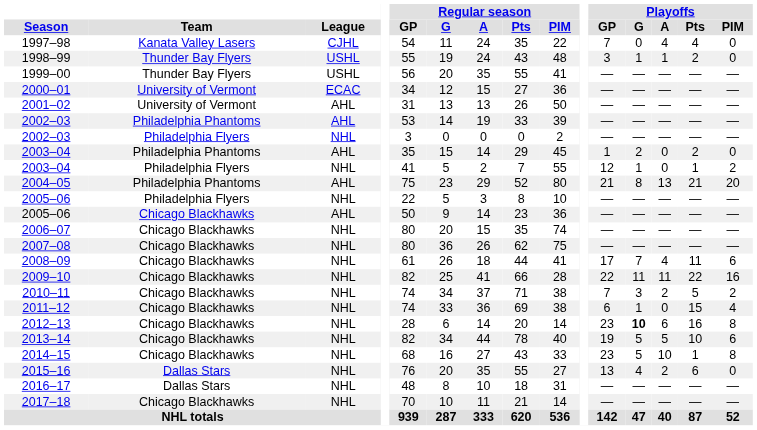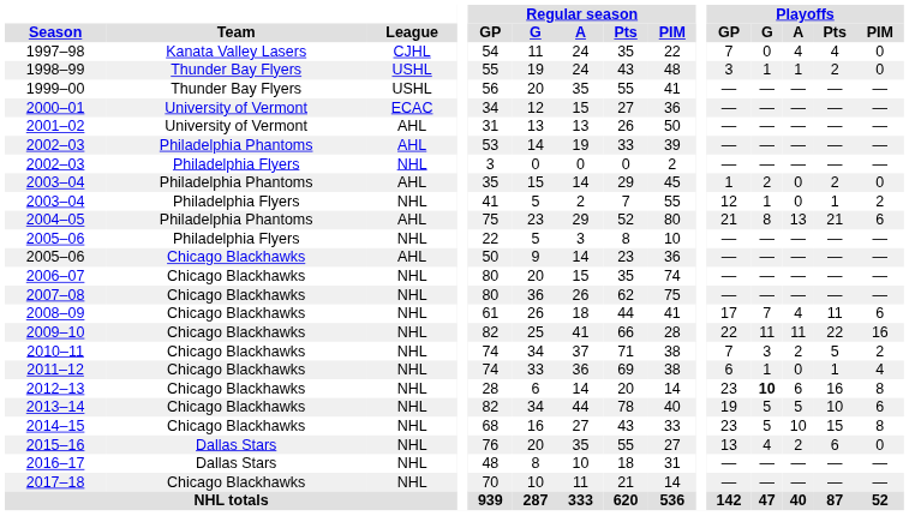 <table border="0" cellpadding="1" cellspacing="0" style="text-align:center; width:60em">
 <tr bgcolor="#e0e0e0">
 <th colspan="3" bgcolor="#ffffff"> </th>
 <th rowspan="99" bgcolor="#ffffff"> </th>
 <th colspan="5"><a href='#'>Regular season</a></th>
 <th rowspan="99" bgcolor="#ffffff"> </th>
 <th colspan="5"><a href='#'>Playoffs</a></th>
 </tr>
 <tr bgcolor="#e0e0e0">
 <th><a href='#'>Season</a></th>
 <th>Team</th>
 <th>League</th>
 <th>GP</th>
 <th><a href='#'>G</a></th>
 <th><a href='#'>A</a></th>
 <th><a href='#'>Pts</a></th>
 <th><a href='#'>PIM</a></th>
 <th>GP</th>
 <th>G</th>
 <th>A</th>
 <th>Pts</th>
 <th>PIM</th>
 </tr>
 <tr>
 <td>1997–98</td>
 <td><a href='#'>Kanata Valley Lasers</a></td>
 <td><a href='#'>CJHL</a></td>
 <td>54</td>
 <td>11</td>
 <td>24</td>
 <td>35</td>
 <td>22</td>
 <td>7</td>
 <td>0</td>
 <td>4</td>
 <td>4</td>
 <td>0</td>
 </tr>
 <tr bgcolor="#f0f0f0">
 <td>1998–99</td>
 <td><a href='#'>Thunder Bay Flyers</a></td>
 <td><a href='#'>USHL</a></td>
 <td>55</td>
 <td>19</td>
 <td>24</td>
 <td>43</td>
 <td>48</td>
 <td>3</td>
 <td>1</td>
 <td>1</td>
 <td>2</td>
 <td>0</td>
 </tr>
 <tr>
 <td>1999–00</td>
 <td>Thunder Bay Flyers</td>
 <td>USHL</td>
 <td>56</td>
 <td>20</td>
 <td>35</td>
 <td>55</td>
 <td>41</td>
 <td>—</td>
 <td>—</td>
 <td>—</td>
 <td>—</td>
 <td>—</td>
 </tr>
 <tr bgcolor="#f0f0f0">
 <td><a href='#'>2000–01</a></td>
 <td><a href='#'>University of Vermont</a></td>
 <td><a href='#'>ECAC</a></td>
 <td>34</td>
 <td>12</td>
 <td>15</td>
 <td>27</td>
 <td>36</td>
 <td>—</td>
 <td>—</td>
 <td>—</td>
 <td>—</td>
 <td>—</td>
 </tr>
 <tr>
 <td><a href='#'>2001–02</a></td>
 <td>University of Vermont</td>
 <td>AHL</td>
 <td>31</td>
 <td>13</td>
 <td>13</td>
 <td>26</td>
 <td>50</td>
 <td>—</td>
 <td>—</td>
 <td>—</td>
 <td>—</td>
 <td>—</td>
 </tr>
 <tr bgcolor="#f0f0f0">
 <td><a href='#'>2002–03</a></td>
 <td><a href='#'>Philadelphia Phantoms</a></td>
 <td><a href='#'>AHL</a></td>
 <td>53</td>
 <td>14</td>
 <td>19</td>
 <td>33</td>
 <td>39</td>
 <td>—</td>
 <td>—</td>
 <td>—</td>
 <td>—</td>
 <td>—</td>
 </tr>
 <tr>
 <td><a href='#'>2002–03</a></td>
 <td><a href='#'>Philadelphia Flyers</a></td>
 <td><a href='#'>NHL</a></td>
 <td>3</td>
 <td>0</td>
 <td>0</td>
 <td>0</td>
 <td>2</td>
 <td>—</td>
 <td>—</td>
 <td>—</td>
 <td>—</td>
 <td>—</td>
 </tr>
 <tr bgcolor="#f0f0f0">
 <td><a href='#'>2003–04</a></td>
 <td>Philadelphia Phantoms</td>
 <td>AHL</td>
 <td>35</td>
 <td>15</td>
 <td>14</td>
 <td>29</td>
 <td>45</td>
 <td>1</td>
 <td>2</td>
 <td>0</td>
 <td>2</td>
 <td>0</td>
 </tr>
 <tr>
 <td><a href='#'>2003–04</a></td>
 <td>Philadelphia Flyers</td>
 <td>NHL</td>
 <td>41</td>
 <td>5</td>
 <td>2</td>
 <td>7</td>
 <td>55</td>
 <td>12</td>
 <td>1</td>
 <td>0</td>
 <td>1</td>
 <td>2</td>
 </tr>
 <tr bgcolor="#f0f0f0">
 <td><a href='#'>2004–05</a></td>
 <td>Philadelphia Phantoms</td>
 <td>AHL</td>
 <td>75</td>
 <td>23</td>
 <td>29</td>
 <td>52</td>
 <td>80</td>
 <td>21</td>
 <td>8</td>
 <td>13</td>
 <td>21</td>
-<td>20</td>
+<td>6</td>
 </tr>
 <tr>
 <td><a href='#'>2005–06</a></td>
 <td>Philadelphia Flyers</td>
 <td>NHL</td>
 <td>22</td>
 <td>5</td>
 <td>3</td>
 <td>8</td>
 <td>10</td>
 <td>—</td>
 <td>—</td>
 <td>—</td>
 <td>—</td>
 <td>—</td>
 </tr>
 <tr bgcolor="#f0f0f0">
 <td>2005–06</td>
 <td><a href='#'>Chicago Blackhawks</a></td>
 <td>AHL</td>
 <td>50</td>
 <td>9</td>
 <td>14</td>
 <td>23</td>
 <td>36</td>
 <td>—</td>
 <td>—</td>
 <td>—</td>
 <td>—</td>
 <td>—</td>
 </tr>
 <tr>
 <td><a href='#'>2006–07</a></td>
 <td>Chicago Blackhawks</td>
 <td>NHL</td>
 <td>80</td>
 <td>20</td>
 <td>15</td>
 <td>35</td>
 <td>74</td>
 <td>—</td>
 <td>—</td>
 <td>—</td>
 <td>—</td>
 <td>—</td>
 </tr>
 <tr bgcolor="#f0f0f0">
 <td><a href='#'>2007–08</a></td>
 <td>Chicago Blackhawks</td>
 <td>NHL</td>
 <td>80</td>
 <td>36</td>
 <td>26</td>
 <td>62</td>
 <td>75</td>
 <td>—</td>
 <td>—</td>
 <td>—</td>
 <td>—</td>
 <td>—</td>
 </tr>
 <tr>
 <td><a href='#'>2008–09</a></td>
 <td>Chicago Blackhawks</td>
 <td>NHL</td>
 <td>61</td>
 <td>26</td>
 <td>18</td>
 <td>44</td>
 <td>41</td>
 <td>17</td>
 <td>7</td>
 <td>4</td>
 <td>11</td>
 <td>6</td>
 </tr>
 <tr bgcolor="#f0f0f0">
 <td><a href='#'>2009–10</a></td>
 <td>Chicago Blackhawks</td>
 <td>NHL</td>
 <td>82</td>
 <td>25</td>
 <td>41</td>
 <td>66</td>
 <td>28</td>
 <td>22</td>
 <td>11</td>
 <td>11</td>
 <td>22</td>
 <td>16</td>
 </tr>
 <tr>
 <td><a href='#'>2010–11</a></td>
 <td>Chicago Blackhawks</td>
 <td>NHL</td>
 <td>74</td>
 <td>34</td>
 <td>37</td>
 <td>71</td>
 <td>38</td>
 <td>7</td>
 <td>3</td>
 <td>2</td>
 <td>5</td>
 <td>2</td>
 </tr>
 <tr bgcolor="#f0f0f0">
 <td><a href='#'>2011–12</a></td>
 <td>Chicago Blackhawks</td>
 <td>NHL</td>
 <td>74</td>
 <td>33</td>
 <td>36</td>
 <td>69</td>
 <td>38</td>
 <td>6</td>
 <td>1</td>
 <td>0</td>
-<td>15</td>
+<td>1</td>
 <td>4</td>
 </tr>
 <tr>
 <td><a href='#'>2012–13</a></td>
 <td>Chicago Blackhawks</td>
 <td>NHL</td>
 <td>28</td>
 <td>6</td>
 <td>14</td>
 <td>20</td>
 <td>14</td>
 <td>23</td>
 <td><strong>10</strong></td>
 <td>6</td>
 <td>16</td>
 <td>8</td>
 </tr>
 <tr bgcolor="#f0f0f0">
 <td><a href='#'>2013–14</a></td>
 <td>Chicago Blackhawks</td>
 <td>NHL</td>
 <td>82</td>
 <td>34</td>
 <td>44</td>
 <td>78</td>
 <td>40</td>
 <td>19</td>
 <td>5</td>
 <td>5</td>
 <td>10</td>
 <td>6</td>
 </tr>
 <tr>
 <td><a href='#'>2014–15</a></td>
 <td>Chicago Blackhawks</td>
 <td>NHL</td>
 <td>68</td>
 <td>16</td>
 <td>27</td>
 <td>43</td>
 <td>33</td>
 <td>23</td>
 <td>5</td>
 <td>10</td>
-<td>1</td>
+<td>15</td>
 <td>8</td>
 </tr>
 <tr bgcolor="#f0f0f0">
 <td><a href='#'>2015–16</a></td>
 <td><a href='#'>Dallas Stars</a></td>
 <td>NHL</td>
 <td>76</td>
 <td>20</td>
 <td>35</td>
 <td>55</td>
 <td>27</td>
 <td>13</td>
 <td>4</td>
 <td>2</td>
 <td>6</td>
 <td>0</td>
 </tr>
 <tr>
 <td><a href='#'>2016–17</a></td>
 <td>Dallas Stars</td>
 <td>NHL</td>
 <td>48</td>
 <td>8</td>
 <td>10</td>
 <td>18</td>
 <td>31</td>
 <td>—</td>
 <td>—</td>
 <td>—</td>
 <td>—</td>
 <td>—</td>
 </tr>
 <tr bgcolor="#f0f0f0">
 <td><a href='#'>2017–18</a></td>
 <td>Chicago Blackhawks</td>
 <td>NHL</td>
 <td>70</td>
 <td>10</td>
 <td>11</td>
 <td>21</td>
 <td>14</td>
 <td>—</td>
 <td>—</td>
 <td>—</td>
 <td>—</td>
 <td>—</td>
 </tr>
 <tr bgcolor="#e0e0e0">
 <th colspan="3">NHL totals</th>
 <th>939</th>
 <th>287</th>
 <th>333</th>
 <th>620</th>
 <th>536</th>
 <th>142</th>
 <th>47</th>
 <th>40</th>
 <th>87</th>
 <th>52</th>
 </tr>
 </table>
